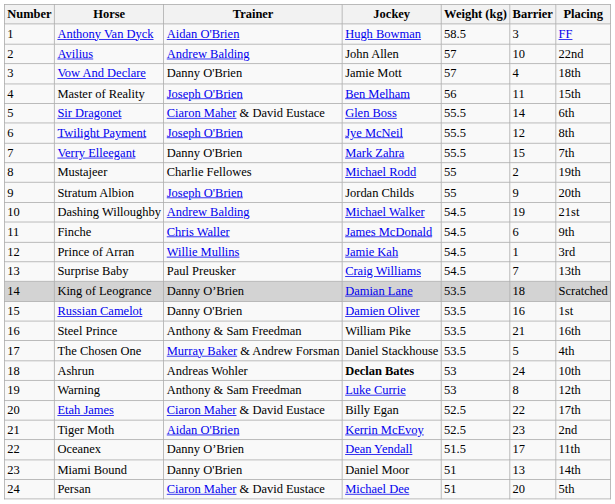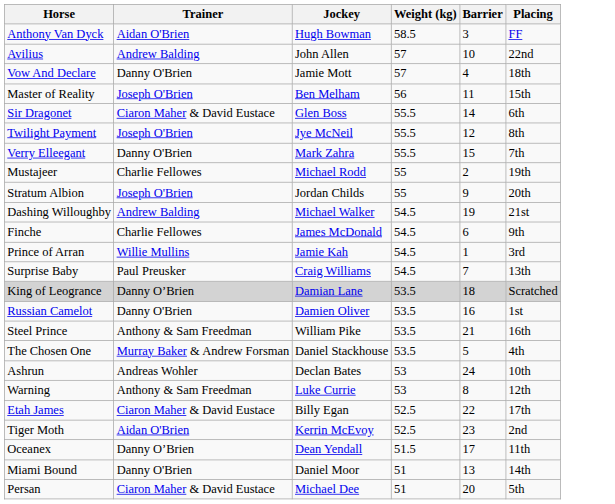 <table class="sortable wikitable">
 <tr>
-<th>Number</th>
 <th>Horse</th>
 <th>Trainer</th>
 <th>Jockey</th>
 <th>Weight (kg)</th>
 <th>Barrier</th>
 <th>Placing</th>
 </tr>
 <tr>
-<td>1</td>
 <td><a href='#'>Anthony Van Dyck</a></td>
 <td><a href='#'>Aidan O'Brien</a></td>
 <td><a href='#'>Hugh Bowman</a></td>
 <td>58.5</td>
 <td>3</td>
 <td><a href='#'>FF</a></td>
 </tr>
 <tr>
-<td>2</td>
 <td><a href='#'>Avilius</a></td>
 <td><a href='#'>Andrew Balding</a></td>
 <td>John Allen</td>
 <td>57</td>
 <td>10</td>
 <td>22nd</td>
 </tr>
 <tr>
-<td>3</td>
 <td><a href='#'>Vow And Declare</a></td>
 <td>Danny O'Brien</td>
 <td>Jamie Mott</td>
 <td>57</td>
 <td>4</td>
 <td>18th</td>
 </tr>
 <tr>
-<td>4</td>
 <td>Master of Reality</td>
 <td><a href='#'>Joseph O'Brien</a></td>
 <td><a href='#'>Ben Melham</a></td>
 <td>56</td>
 <td>11</td>
 <td>15th</td>
 </tr>
 <tr>
-<td>5</td>
 <td><a href='#'>Sir Dragonet</a></td>
 <td><a href='#'>Ciaron Maher</a> & David Eustace</td>
 <td><a href='#'>Glen Boss</a></td>
 <td>55.5</td>
 <td>14</td>
 <td>6th</td>
 </tr>
 <tr>
-<td>6</td>
 <td><a href='#'>Twilight Payment</a></td>
 <td><a href='#'>Joseph O'Brien</a></td>
 <td><a href='#'>Jye McNeil</a></td>
 <td>55.5</td>
 <td>12</td>
 <td>8th</td>
 </tr>
 <tr>
-<td>7</td>
 <td><a href='#'>Verry Elleegant</a></td>
 <td>Danny O'Brien</td>
 <td><a href='#'>Mark Zahra</a></td>
 <td>55.5</td>
 <td>15</td>
 <td>7th</td>
 </tr>
 <tr>
-<td>8</td>
 <td>Mustajeer</td>
 <td>Charlie Fellowes</td>
 <td><a href='#'>Michael Rodd</a></td>
 <td>55</td>
 <td>2</td>
 <td>19th</td>
 </tr>
 <tr>
-<td>9</td>
 <td>Stratum Albion</td>
 <td><a href='#'>Joseph O'Brien</a></td>
 <td>Jordan Childs</td>
 <td>55</td>
 <td>9</td>
 <td>20th</td>
 </tr>
 <tr>
-<td>10</td>
 <td>Dashing Willoughby</td>
 <td><a href='#'>Andrew Balding</a></td>
 <td><a href='#'>Michael Walker</a></td>
 <td>54.5</td>
 <td>19</td>
 <td>21st</td>
 </tr>
 <tr>
-<td>11</td>
 <td>Finche</td>
-<td><a href='#'>Chris Waller</a></td>
+<td>Charlie Fellowes</td>
 <td><a href='#'>James McDonald</a></td>
 <td>54.5</td>
 <td>6</td>
 <td>9th</td>
 </tr>
 <tr>
-<td>12</td>
 <td>Prince of Arran</td>
 <td><a href='#'>Willie Mullins</a></td>
 <td><a href='#'>Jamie Kah</a></td>
 <td>54.5</td>
 <td>1</td>
 <td>3rd</td>
 </tr>
 <tr>
-<td>13</td>
 <td>Surprise Baby</td>
 <td>Paul Preusker</td>
 <td><a href='#'>Craig Williams</a></td>
 <td>54.5</td>
 <td>7</td>
 <td>13th</td>
 </tr>
 <tr style="background:lightgrey; color:black;" |>
-<td>14</td>
 <td>King of Leogrance</td>
 <td>Danny O’Brien</td>
 <td><a href='#'>Damian Lane</a></td>
 <td>53.5</td>
 <td>18</td>
 <td>Scratched</td>
 </tr>
 <tr>
-<td>15</td>
 <td><a href='#'>Russian Camelot</a></td>
 <td>Danny O'Brien</td>
 <td><a href='#'>Damien Oliver</a></td>
 <td>53.5</td>
 <td>16</td>
 <td>1st</td>
 </tr>
 <tr>
-<td>16</td>
 <td>Steel Prince</td>
 <td>Anthony & Sam Freedman</td>
 <td>William Pike</td>
 <td>53.5</td>
 <td>21</td>
 <td>16th</td>
 </tr>
 <tr>
-<td>17</td>
 <td>The Chosen One</td>
 <td><a href='#'>Murray Baker</a> & Andrew Forsman</td>
 <td>Daniel Stackhouse</td>
 <td>53.5</td>
 <td>5</td>
 <td>4th</td>
 </tr>
 <tr>
-<td>18</td>
 <td>Ashrun</td>
 <td>Andreas Wohler</td>
-<td><strong>Declan Bates</strong></td>
+<td>Declan Bates</td>
 <td>53</td>
 <td>24</td>
 <td>10th</td>
 </tr>
 <tr>
-<td>19</td>
 <td>Warning</td>
 <td>Anthony & Sam Freedman</td>
 <td><a href='#'>Luke Currie</a></td>
 <td>53</td>
 <td>8</td>
 <td>12th</td>
 </tr>
 <tr>
-<td>20</td>
 <td><a href='#'>Etah James</a></td>
 <td><a href='#'>Ciaron Maher</a> & David Eustace</td>
 <td>Billy Egan</td>
 <td>52.5</td>
 <td>22</td>
 <td>17th</td>
 </tr>
 <tr>
-<td>21</td>
 <td>Tiger Moth</td>
 <td><a href='#'>Aidan O'Brien</a></td>
 <td><a href='#'>Kerrin McEvoy</a></td>
 <td>52.5</td>
 <td>23</td>
 <td>2nd</td>
 </tr>
 <tr>
-<td>22</td>
 <td>Oceanex</td>
 <td>Danny O’Brien</td>
 <td><a href='#'>Dean Yendall</a></td>
 <td>51.5</td>
 <td>17</td>
 <td>11th</td>
 </tr>
 <tr>
-<td>23</td>
 <td>Miami Bound</td>
 <td>Danny O'Brien</td>
 <td>Daniel Moor</td>
 <td>51</td>
 <td>13</td>
 <td>14th</td>
 </tr>
 <tr>
-<td>24</td>
 <td>Persan</td>
 <td><a href='#'>Ciaron Maher</a> & David Eustace</td>
 <td><a href='#'>Michael Dee</a></td>
 <td>51</td>
 <td>20</td>
 <td>5th</td>
 </tr>
 </table>
